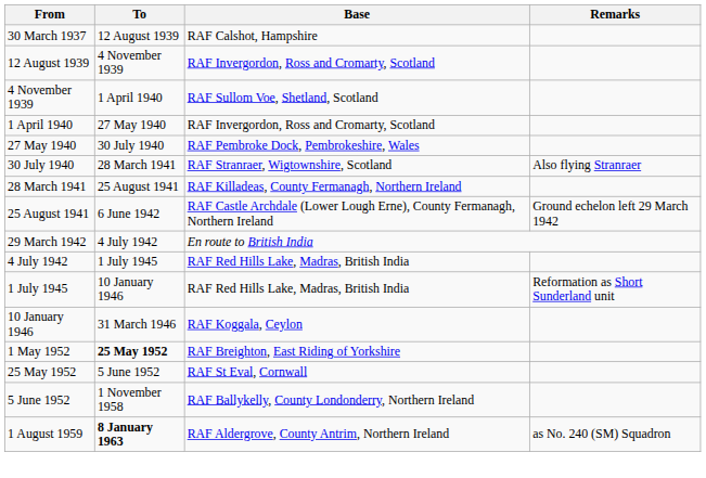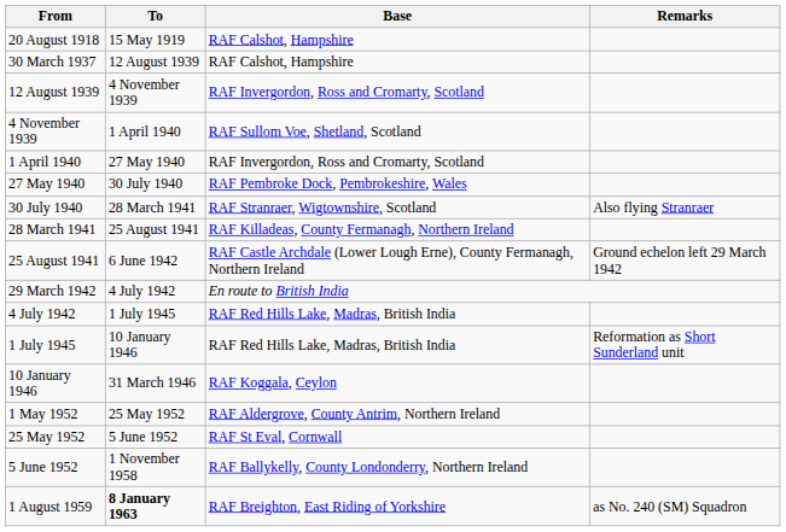 <table class="wikitable">
 <tr>
 <th>From</th>
 <th>To</th>
 <th>Base</th>
 <th>Remarks</th>
+</tr>
+<tr>
+<td>20 August 1918</td>
+<td>15 May 1919</td>
+<td><a href='#'>RAF Calshot</a>, <a href='#'>Hampshire</a></td>
+<td></td>
 </tr>
 <tr>
 <td>30 March 1937</td>
 <td>12 August 1939</td>
 <td>RAF Calshot, Hampshire</td>
 <td></td>
 </tr>
 <tr>
 <td>12 August 1939</td>
 <td>4 November 1939</td>
 <td><a href='#'>RAF Invergordon</a>, <a href='#'>Ross and Cromarty</a>, <a href='#'>Scotland</a></td>
 <td></td>
 </tr>
 <tr>
 <td>4 November 1939</td>
 <td>1 April 1940</td>
 <td><a href='#'>RAF Sullom Voe</a>, <a href='#'>Shetland</a>, Scotland</td>
 <td></td>
 </tr>
 <tr>
 <td>1 April 1940</td>
 <td>27 May 1940</td>
 <td>RAF Invergordon, Ross and Cromarty, Scotland</td>
 <td></td>
 </tr>
 <tr>
 <td>27 May 1940</td>
 <td>30 July 1940</td>
 <td><a href='#'>RAF Pembroke Dock</a>, <a href='#'>Pembrokeshire</a>, <a href='#'>Wales</a></td>
 <td></td>
 </tr>
 <tr>
 <td>30 July 1940</td>
 <td>28 March 1941</td>
 <td><a href='#'>RAF Stranraer</a>, <a href='#'>Wigtownshire</a>, Scotland</td>
 <td>Also flying <a href='#'>Stranraer</a></td>
 </tr>
 <tr>
 <td>28 March 1941</td>
 <td>25 August 1941</td>
 <td><a href='#'>RAF Killadeas</a>, <a href='#'>County Fermanagh</a>, <a href='#'>Northern Ireland</a></td>
 <td></td>
 </tr>
 <tr>
 <td>25 August 1941</td>
 <td>6 June 1942</td>
 <td><a href='#'>RAF Castle Archdale</a> (Lower Lough Erne), County Fermanagh, Northern Ireland</td>
 <td>Ground echelon left 29 March 1942</td>
 </tr>
 <tr>
 <td>29 March 1942</td>
 <td>4 July 1942</td>
 <td colspan=2><em>En route to <a href='#'>British India</a></em></td>
 </tr>
 <tr>
 <td>4 July 1942</td>
 <td>1 July 1945</td>
 <td><a href='#'>RAF Red Hills Lake</a>, <a href='#'>Madras</a>, British India</td>
 <td></td>
 </tr>
 <tr>
 <td>1 July 1945</td>
 <td>10 January 1946</td>
 <td>RAF Red Hills Lake, Madras, British India</td>
 <td>Reformation as <a href='#'>Short Sunderland</a> unit</td>
 </tr>
 <tr>
 <td>10 January 1946</td>
 <td>31 March 1946</td>
 <td><a href='#'>RAF Koggala</a>, <a href='#'>Ceylon</a></td>
 <td></td>
 </tr>
 <tr>
 <td>1 May 1952</td>
-<td><strong>25 May 1952</strong></td>
-<td><a href='#'>RAF Breighton</a>, <a href='#'>East Riding of Yorkshire</a></td>
+<td>25 May 1952</td>
+<td><a href='#'>RAF Aldergrove</a>, <a href='#'>County Antrim</a>, Northern Ireland</td>
 <td></td>
 </tr>
 <tr>
 <td>25 May 1952</td>
 <td>5 June 1952</td>
 <td><a href='#'>RAF St Eval</a>, <a href='#'>Cornwall</a></td>
 <td></td>
 </tr>
 <tr>
 <td>5 June 1952</td>
 <td>1 November 1958</td>
 <td><a href='#'>RAF Ballykelly</a>, <a href='#'>County Londonderry</a>, Northern Ireland</td>
 <td></td>
 </tr>
 <tr>
 <td>1 August 1959</td>
 <td><strong>8 January 1963</strong></td>
-<td><a href='#'>RAF Aldergrove</a>, <a href='#'>County Antrim</a>, Northern Ireland</td>
+<td><a href='#'>RAF Breighton</a>, <a href='#'>East Riding of Yorkshire</a></td>
 <td>as No. 240 (SM) Squadron</td>
 </tr>
 </table>
